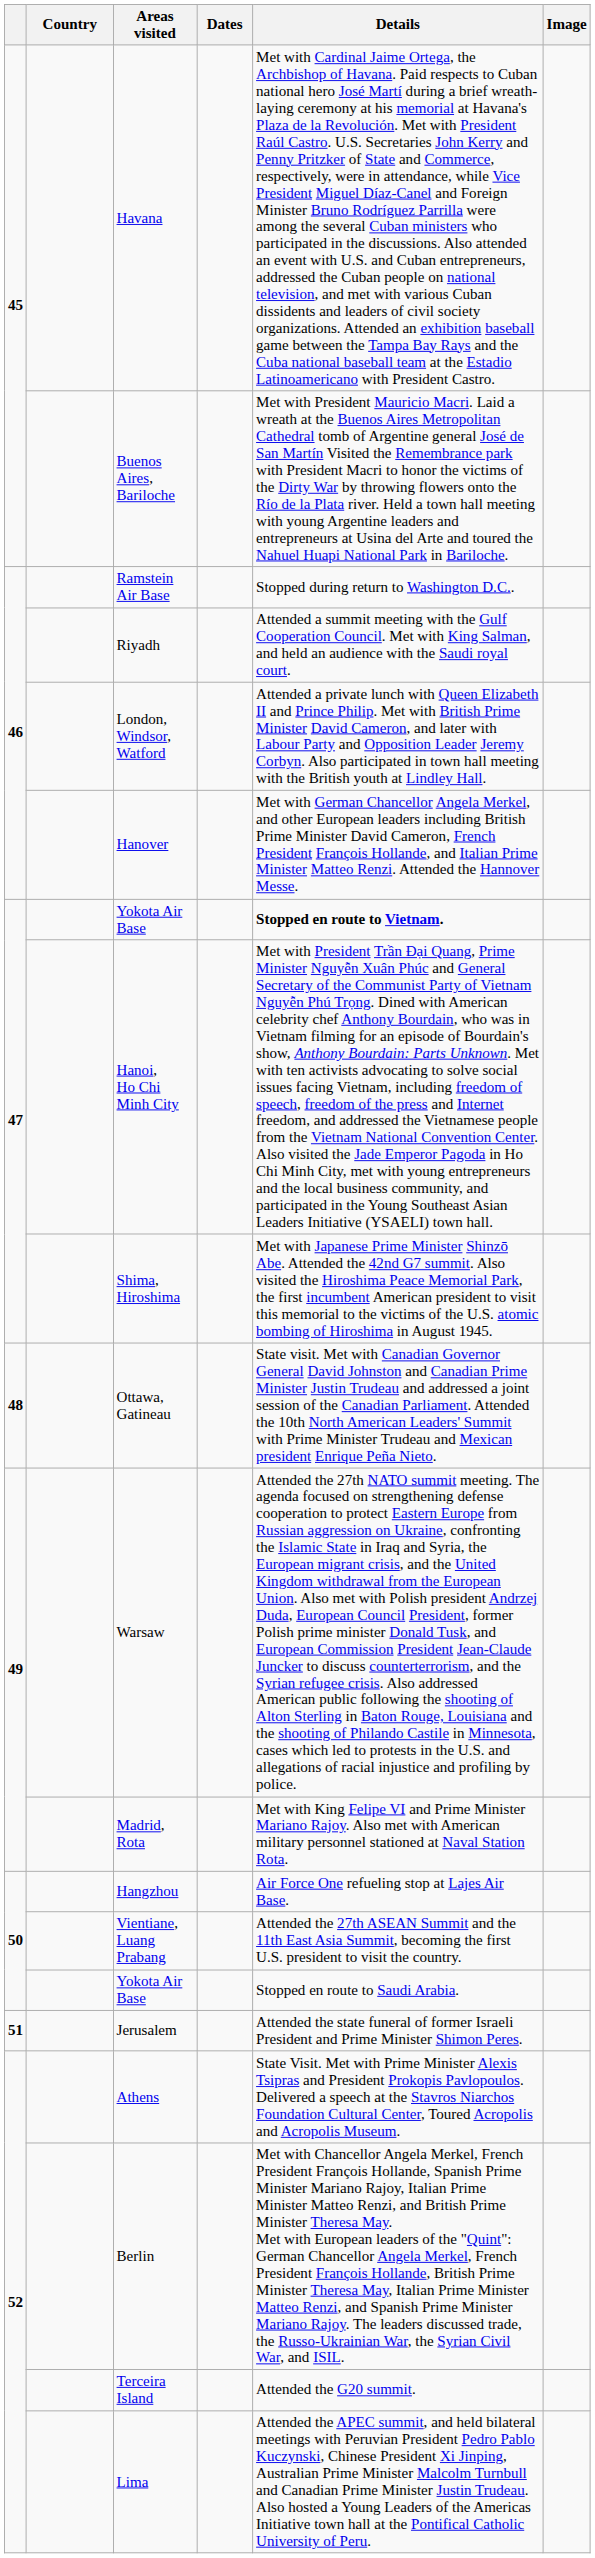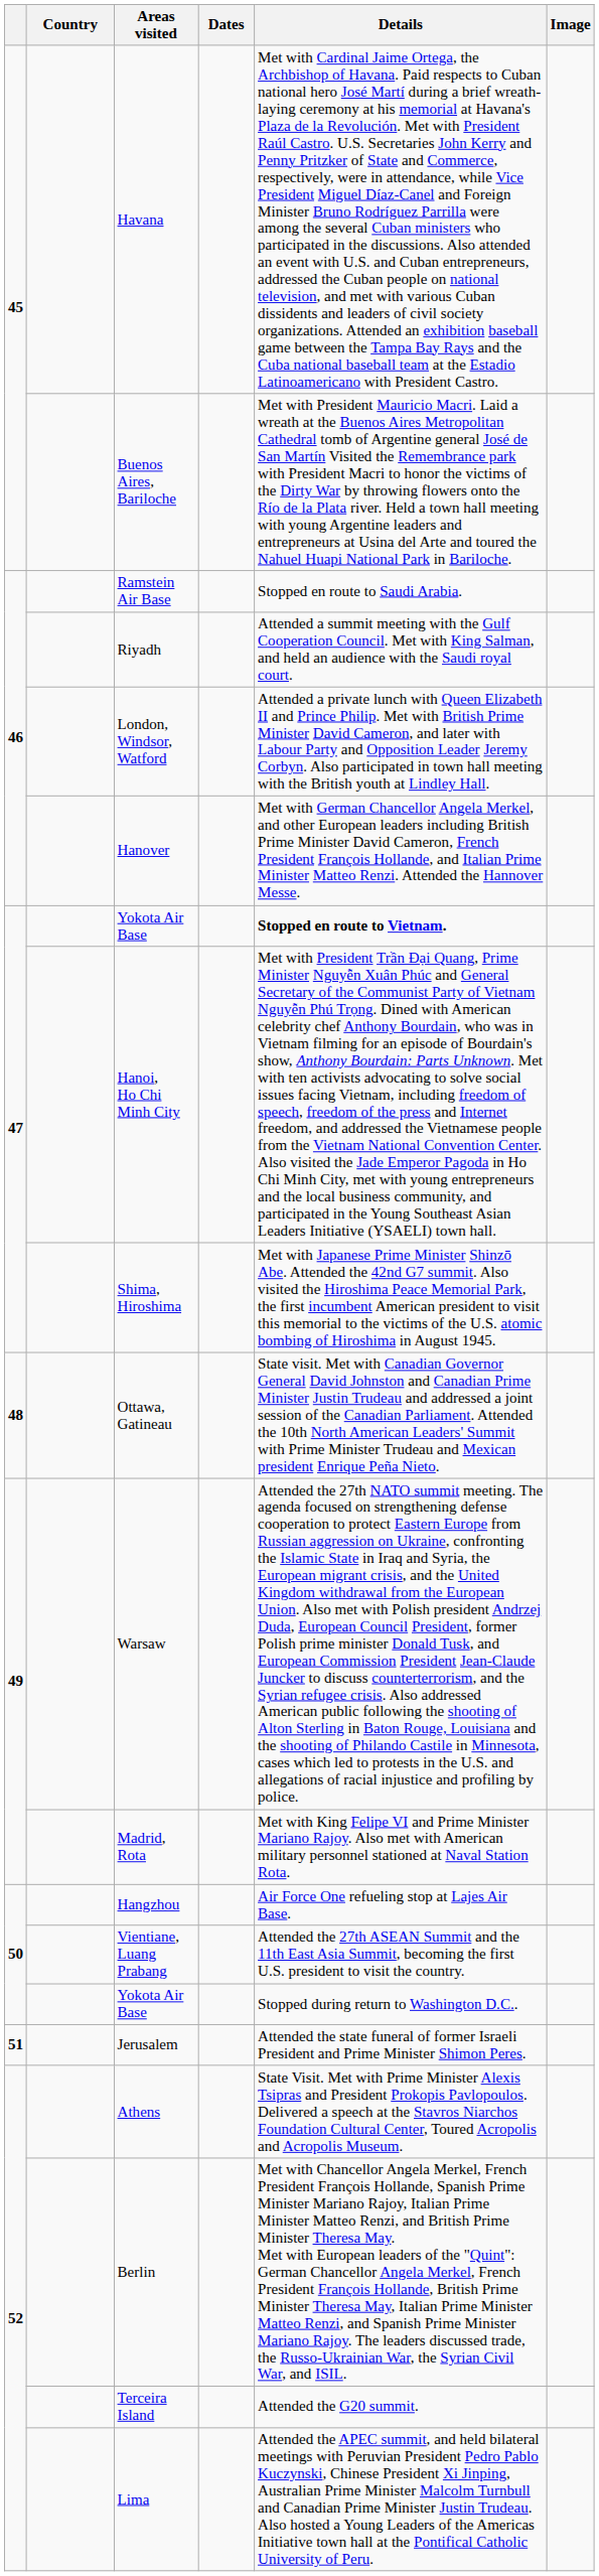 <table class="wikitable sortable" style="margin:1em auto 1em auto;">
 <tr>
 <th style="width: 3%;"></th>
 <th width=120>Country</th>
 <th width=100>Areas visited</th>
 <th width=70>Dates</th>
 <th width=550>Details</th>
 <th>Image</th>
 </tr>
 <tr>
 <td rowspan=2><strong>45</strong></td>
 <td></td>
 <td><a href='#'>Havana</a></td>
 <td></td>
 <td>Met with <a href='#'>Cardinal Jaime Ortega</a>, the <a href='#'>Archbishop of Havana</a>. Paid respects to Cuban national hero <a href='#'>José Martí</a> during a brief wreath-laying ceremony at his <a href='#'>memorial</a> at Havana's <a href='#'>Plaza de la Revolución</a>. Met with <a href='#'>President</a> <a href='#'>Raúl Castro</a>. U.S. Secretaries <a href='#'>John Kerry</a> and <a href='#'>Penny Pritzker</a> of <a href='#'>State</a> and <a href='#'>Commerce</a>, respectively, were in attendance, while <a href='#'>Vice President</a> <a href='#'>Miguel Díaz-Canel</a> and Foreign Minister <a href='#'>Bruno Rodríguez Parrilla</a> were among the several <a href='#'>Cuban ministers</a> who participated in the discussions. Also attended an event with U.S. and Cuban entrepreneurs, addressed the Cuban people on <a href='#'>national television</a>, and met with various Cuban dissidents and leaders of civil society organizations. Attended an <a href='#'>exhibition</a> <a href='#'>baseball</a> game between the <a href='#'>Tampa Bay Rays</a> and the <a href='#'>Cuba national baseball team</a> at the <a href='#'>Estadio Latinoamericano</a> with President Castro.</td>
 <td></td>
 </tr>
 <tr>
 <td></td>
 <td><a href='#'>Buenos Aires</a>,<br><a href='#'>Bariloche</a></td>
 <td></td>
 <td>Met with President <a href='#'>Mauricio Macri</a>. Laid a wreath at the <a href='#'>Buenos Aires Metropolitan Cathedral</a> tomb of Argentine general <a href='#'>José de San Martín</a> Visited the <a href='#'>Remembrance park</a> with President Macri to honor the victims of the <a href='#'>Dirty War</a> by throwing flowers onto the <a href='#'>Río de la Plata</a> river. Held a town hall meeting with young Argentine leaders and entrepreneurs at Usina del Arte and  toured the <a href='#'>Nahuel Huapi National Park</a> in <a href='#'>Bariloche</a>.</td>
 <td></td>
 </tr>
 <tr>
 <td rowspan=4><strong>46</strong></td>
 <td></td>
 <td><a href='#'>Ramstein Air Base</a></td>
 <td></td>
-<td>Stopped during return to <a href='#'>Washington D.C.</a>.</td>
+<td>Stopped en route to <a href='#'>Saudi Arabia</a>.</td>
 <td></td>
 </tr>
 <tr>
 <td></td>
 <td>Riyadh</td>
 <td></td>
 <td>Attended a summit meeting with the <a href='#'>Gulf Cooperation Council</a>. Met with <a href='#'>King Salman</a>, and held an audience with the <a href='#'>Saudi royal court</a>.</td>
 <td></td>
 </tr>
 <tr>
 <td></td>
 <td>London,<br><a href='#'>Windsor</a>,<br><a href='#'>Watford</a></td>
 <td></td>
 <td>Attended a private lunch with <a href='#'>Queen Elizabeth II</a> and <a href='#'>Prince Philip</a>. Met with <a href='#'>British Prime Minister</a> <a href='#'>David Cameron</a>, and later with <a href='#'>Labour Party</a> and <a href='#'>Opposition Leader</a> <a href='#'>Jeremy Corbyn</a>. Also participated in town hall meeting with the British youth at <a href='#'>Lindley Hall</a>.</td>
 <td></td>
 </tr>
 <tr>
 <td></td>
 <td><a href='#'>Hanover</a></td>
 <td></td>
 <td>Met with <a href='#'>German Chancellor</a> <a href='#'>Angela Merkel</a>, and other European leaders including British Prime Minister David Cameron, <a href='#'>French President</a> <a href='#'>François Hollande</a>, and <a href='#'>Italian Prime Minister</a> <a href='#'>Matteo Renzi</a>. Attended the <a href='#'>Hannover Messe</a>.</td>
 <td></td>
 </tr>
 <tr>
 <td rowspan=3><strong>47</strong></td>
 <td></td>
 <td><a href='#'>Yokota Air Base</a></td>
 <td></td>
 <td><strong>Stopped en route to <a href='#'>Vietnam</a>.</strong></td>
 <td></td>
 </tr>
 <tr>
 <td></td>
 <td><a href='#'>Hanoi</a>,<br><a href='#'>Ho Chi Minh City</a></td>
 <td></td>
 <td>Met with <a href='#'>President</a> <a href='#'>Trần Đại Quang</a>, <a href='#'>Prime Minister</a> <a href='#'>Nguyễn Xuân Phúc</a> and <a href='#'>General Secretary of the Communist Party of Vietnam</a> <a href='#'>Nguyễn Phú Trọng</a>. Dined with American celebrity chef <a href='#'>Anthony Bourdain</a>, who was in Vietnam filming for an episode of Bourdain's show, <em><a href='#'>Anthony Bourdain: Parts Unknown</a></em>. Met with ten activists advocating to solve social issues facing Vietnam, including <a href='#'>freedom of speech</a>, <a href='#'>freedom of the press</a> and <a href='#'>Internet</a> freedom, and addressed the Vietnamese people from the <a href='#'>Vietnam National Convention Center</a>. Also visited the <a href='#'>Jade Emperor Pagoda</a> in Ho Chi Minh City, met with young entrepreneurs and the local business community, and participated in the Young Southeast Asian Leaders Initiative (YSAELI) town hall.</td>
 <td></td>
 </tr>
 <tr>
 <td></td>
 <td><a href='#'>Shima</a>,<br><a href='#'>Hiroshima</a></td>
 <td></td>
 <td>Met with <a href='#'>Japanese Prime Minister</a> <a href='#'>Shinzō Abe</a>. Attended the <a href='#'>42nd G7 summit</a>. Also visited the <a href='#'>Hiroshima Peace Memorial Park</a>, the first <a href='#'>incumbent</a> American president to visit this memorial to the victims of the U.S. <a href='#'>atomic bombing of Hiroshima</a> in August 1945.</td>
 <td></td>
 </tr>
 <tr>
 <td><strong>48</strong></td>
 <td></td>
 <td>Ottawa, Gatineau</td>
 <td></td>
 <td>State visit. Met with <a href='#'>Canadian Governor General</a> <a href='#'>David Johnston</a> and <a href='#'>Canadian Prime Minister</a> <a href='#'>Justin Trudeau</a> and addressed a joint session of the <a href='#'>Canadian Parliament</a>. Attended the 10th <a href='#'>North American Leaders' Summit</a> with Prime Minister Trudeau and <a href='#'>Mexican president</a> <a href='#'>Enrique Peña Nieto</a>.</td>
 <td></td>
 </tr>
 <tr>
 <td rowspan=2><strong>49</strong></td>
 <td></td>
 <td>Warsaw</td>
 <td></td>
 <td>Attended the 27th <a href='#'>NATO summit</a> meeting. The agenda focused on strengthening defense cooperation to protect <a href='#'>Eastern Europe</a> from <a href='#'>Russian aggression on Ukraine</a>, confronting the <a href='#'>Islamic State</a> in Iraq and Syria, the <a href='#'>European migrant crisis</a>, and the <a href='#'>United Kingdom withdrawal from the European Union</a>. Also met with Polish president <a href='#'>Andrzej Duda</a>, <a href='#'>European Council</a> <a href='#'>President</a>, former Polish prime minister <a href='#'>Donald Tusk</a>, and <a href='#'>European Commission</a> <a href='#'>President</a> <a href='#'>Jean-Claude Juncker</a> to discuss <a href='#'>counterterrorism</a>, and the <a href='#'>Syrian refugee crisis</a>. Also addressed American public following the <a href='#'>shooting of Alton Sterling</a> in <a href='#'>Baton Rouge, Louisiana</a> and the <a href='#'>shooting of Philando Castile</a> in <a href='#'>Minnesota</a>, cases which led to protests in the U.S. and allegations of racial injustice and profiling by police.</td>
 <td></td>
 </tr>
 <tr>
 <td></td>
 <td><a href='#'>Madrid</a>,<br><a href='#'>Rota</a></td>
 <td></td>
 <td>Met with King <a href='#'>Felipe VI</a> and Prime Minister <a href='#'>Mariano Rajoy</a>. Also met with American military personnel stationed at <a href='#'>Naval Station Rota</a>.</td>
 <td></td>
 </tr>
 <tr>
 <td rowspan=3><strong>50</strong></td>
 <td></td>
 <td><a href='#'>Hangzhou</a></td>
 <td></td>
 <td><a href='#'>Air Force One</a> refueling stop at <a href='#'>Lajes Air Base</a>.</td>
 <td></td>
 </tr>
 <tr>
 <td></td>
 <td><a href='#'>Vientiane</a>,<br><a href='#'>Luang Prabang</a></td>
 <td></td>
 <td>Attended the <a href='#'>27th ASEAN Summit</a> and the <a href='#'>11th East Asia Summit</a>, becoming the first U.S. president to visit the country.</td>
 <td></td>
 </tr>
 <tr>
 <td></td>
 <td><a href='#'>Yokota Air Base</a></td>
 <td></td>
-<td>Stopped en route to <a href='#'>Saudi Arabia</a>.</td>
+<td>Stopped during return to <a href='#'>Washington D.C.</a>.</td>
 <td></td>
 </tr>
 <tr>
 <td><strong>51</strong></td>
 <td></td>
 <td>Jerusalem</td>
 <td></td>
 <td>Attended the state funeral of former Israeli President and Prime Minister <a href='#'>Shimon Peres</a>.</td>
 <td></td>
 </tr>
 <tr>
 <td rowspan=4><strong>52</strong></td>
 <td></td>
 <td><a href='#'>Athens</a></td>
 <td></td>
 <td>State Visit. Met with Prime Minister <a href='#'>Alexis Tsipras</a> and President <a href='#'>Prokopis Pavlopoulos</a>. Delivered a speech at the <a href='#'>Stavros Niarchos Foundation Cultural Center</a>, Toured <a href='#'>Acropolis</a> and <a href='#'>Acropolis Museum</a>.</td>
 <td></td>
 </tr>
 <tr>
 <td></td>
 <td>Berlin</td>
 <td></td>
 <td>Met with Chancellor Angela Merkel, French President François Hollande, Spanish Prime Minister Mariano Rajoy, Italian Prime Minister Matteo Renzi, and British Prime Minister <a href='#'>Theresa May</a>.<br>Met with European leaders of the "<a href='#'>Quint</a>": German Chancellor <a href='#'>Angela Merkel</a>, French President <a href='#'>François Hollande</a>, British Prime Minister <a href='#'>Theresa May</a>, Italian Prime Minister <a href='#'>Matteo Renzi</a>, and Spanish Prime Minister <a href='#'>Mariano Rajoy</a>. The leaders discussed trade, the <a href='#'>Russo-Ukrainian War</a>, the <a href='#'>Syrian Civil War</a>, and <a href='#'>ISIL</a>.</td>
 <td></td>
 </tr>
 <tr>
 <td></td>
 <td><a href='#'>Terceira Island</a></td>
 <td></td>
 <td>Attended the <a href='#'>G20 summit</a>.</td>
 <td></td>
 </tr>
 <tr>
 <td></td>
 <td><a href='#'>Lima</a></td>
 <td></td>
 <td>Attended the <a href='#'>APEC summit</a>, and held bilateral meetings with Peruvian President <a href='#'>Pedro Pablo Kuczynski</a>, Chinese President <a href='#'>Xi Jinping</a>, Australian Prime Minister <a href='#'>Malcolm Turnbull</a> and Canadian Prime Minister <a href='#'>Justin Trudeau</a>. Also hosted a Young Leaders of the Americas Initiative town hall at the <a href='#'>Pontifical Catholic University of Peru</a>.</td>
 <td></td>
 </tr>
 </table>
